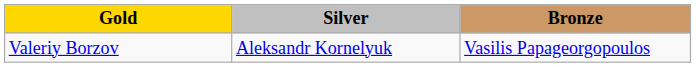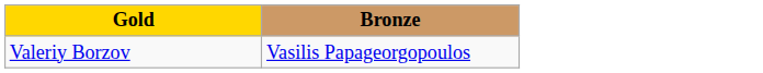 <table class="wikitable" style="text-align:left">
 <tr align="center">
 <td width=200 bgcolor=gold><strong>Gold</strong></td>
-<td width=200 bgcolor=silver><strong>Silver</strong></td>
 <td width=200 bgcolor=CC9966><strong>Bronze</strong></td>
 </tr>
 <tr>
 <td><a href='#'>Valeriy Borzov</a><br><em></em></td>
-<td><a href='#'>Aleksandr Kornelyuk</a><br><em></em></td>
 <td><a href='#'>Vasilis Papageorgopoulos</a><br><em></em></td>
 </tr>
 </table>
